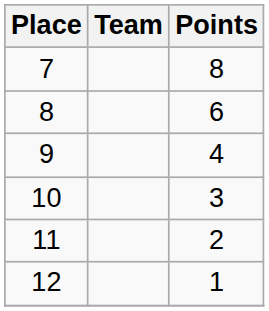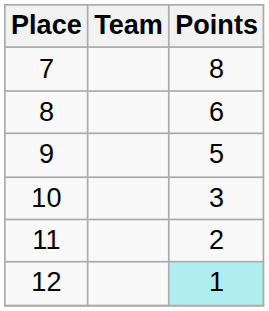 <table class="wikitable" style="text-align:center; padding-bottom:0;">
 <tr>
 <th>Place</th>
 <th style="text-align:left;">Team</th>
 <th>Points</th>
 </tr>
 <tr>
 <td>7</td>
 <td align=left></td>
 <td>8</td>
 </tr>
 <tr>
 <td>8</td>
 <td align=left></td>
 <td>6</td>
 </tr>
 <tr>
 <td>9</td>
 <td align=left></td>
-<td>4</td>
+<td>5</td>
 </tr>
 <tr>
 <td>10</td>
 <td align=left></td>
 <td>3</td>
 </tr>
 <tr>
 <td>11</td>
 <td align=left></td>
 <td>2</td>
 </tr>
 <tr>
 <td>12</td>
 <td align=left></td>
-<td>1</td>
+<td style="background: paleturquoise;">1</td>
 </tr>
 <tr>
 </tr>
 </table>
